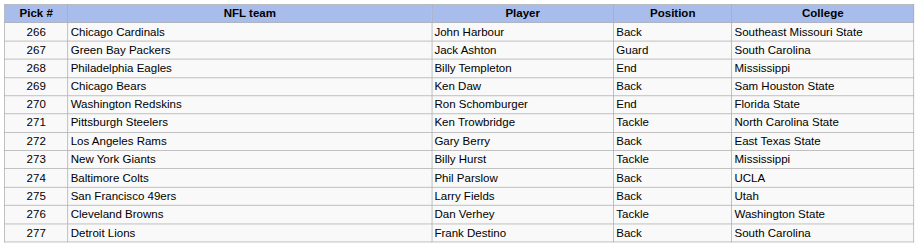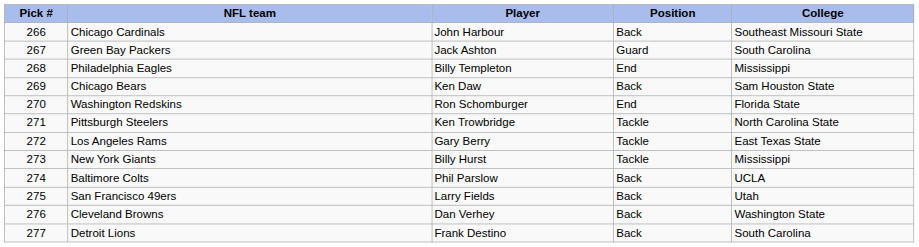 <table class="wikitable sortable sortable" style="width: 100%">
 <tr>
 <th style="background:#A8BDEC;" width=7%>Pick #</th>
 <th width=40% style="background:#A8BDEC;">NFL team</th>
 <th width=20% style="background:#A8BDEC;">Player</th>
 <th width=13% style="background:#A8BDEC;">Position</th>
 <th style="background:#A8BDEC;">College</th>
 </tr>
 <tr>
 <td align=center>266</td>
 <td>Chicago Cardinals</td>
 <td>John Harbour</td>
 <td>Back</td>
 <td>Southeast Missouri State</td>
 </tr>
 <tr>
 <td align=center>267</td>
 <td>Green Bay Packers</td>
 <td>Jack Ashton</td>
 <td>Guard</td>
 <td>South Carolina</td>
 </tr>
 <tr>
 <td align=center>268</td>
 <td>Philadelphia Eagles</td>
 <td>Billy Templeton</td>
 <td>End</td>
 <td>Mississippi</td>
 </tr>
 <tr>
 <td align=center>269</td>
 <td>Chicago Bears</td>
 <td>Ken Daw</td>
 <td>Back</td>
 <td>Sam Houston State</td>
 </tr>
 <tr>
 <td align=center>270</td>
 <td>Washington Redskins</td>
 <td>Ron Schomburger</td>
 <td>End</td>
 <td>Florida State</td>
 </tr>
 <tr>
 <td align=center>271</td>
 <td>Pittsburgh Steelers</td>
 <td>Ken Trowbridge</td>
 <td>Tackle</td>
 <td>North Carolina State</td>
 </tr>
 <tr>
 <td align=center>272</td>
 <td>Los Angeles Rams</td>
 <td>Gary Berry</td>
-<td>Back</td>
+<td>Tackle</td>
 <td>East Texas State</td>
 </tr>
 <tr>
 <td align=center>273</td>
 <td>New York Giants</td>
 <td>Billy Hurst</td>
 <td>Tackle</td>
 <td>Mississippi</td>
 </tr>
 <tr>
 <td align=center>274</td>
 <td>Baltimore Colts</td>
 <td>Phil Parslow</td>
 <td>Back</td>
 <td>UCLA</td>
 </tr>
 <tr>
 <td align=center>275</td>
 <td>San Francisco 49ers</td>
 <td>Larry Fields</td>
 <td>Back</td>
 <td>Utah</td>
 </tr>
 <tr>
 <td align=center>276</td>
 <td>Cleveland Browns</td>
 <td>Dan Verhey</td>
-<td>Tackle</td>
+<td>Back</td>
 <td>Washington State</td>
 </tr>
 <tr>
 <td align=center>277</td>
 <td>Detroit Lions</td>
 <td>Frank Destino</td>
 <td>Back</td>
 <td>South Carolina</td>
 </tr>
 </table>
